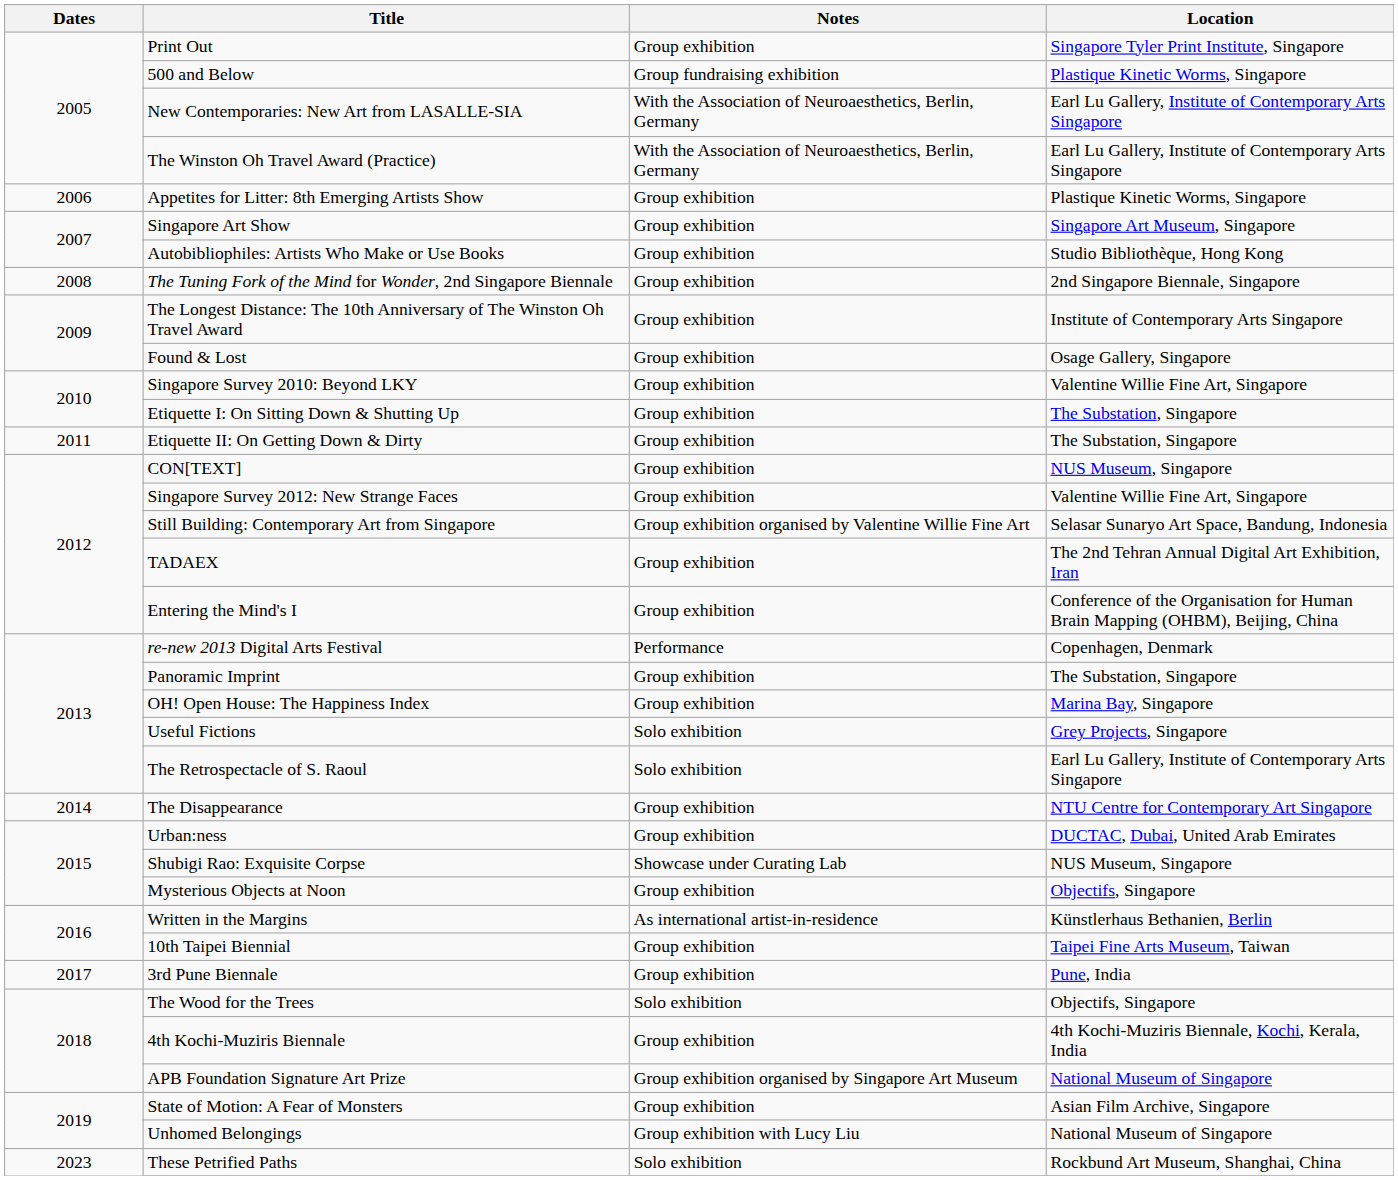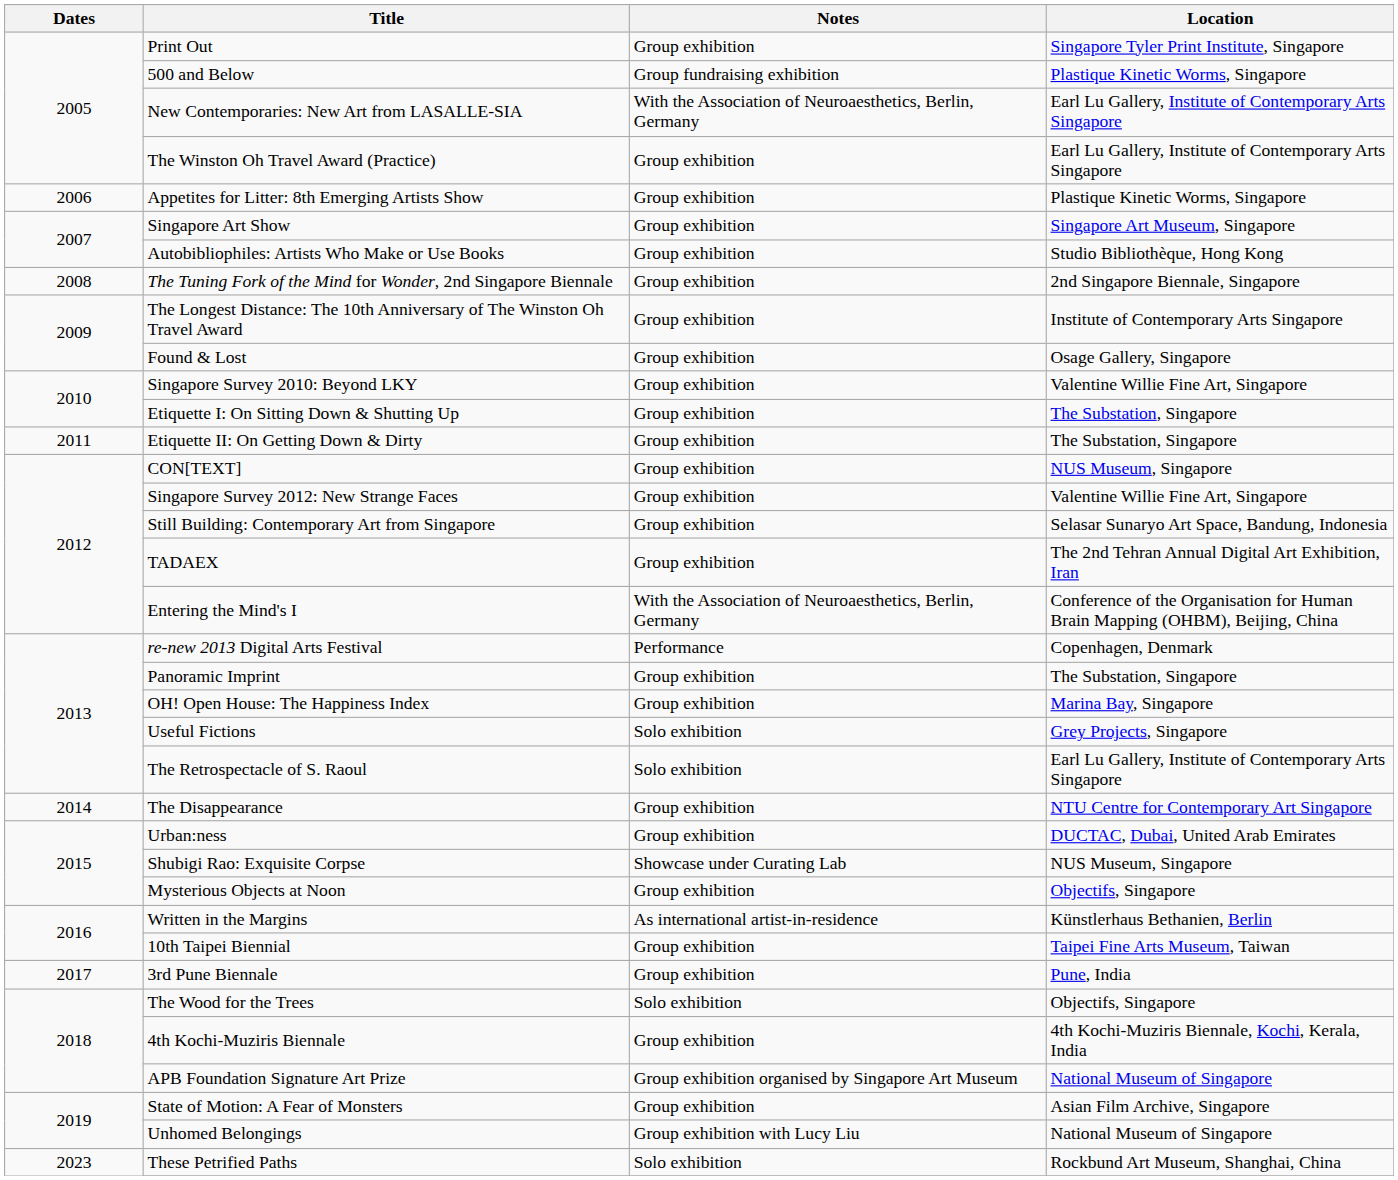 <table class="wikitable" width="100%">
 <tr>
 <th width="10%">Dates</th>
 <th width="35%">Title</th>
 <th width="30%">Notes</th>
 <th width="25%">Location</th>
 </tr>
 <tr>
 <td rowspan="4" align="center">2005</td>
 <td>Print Out</td>
 <td>Group exhibition</td>
 <td><a href='#'>Singapore Tyler Print Institute</a>, Singapore</td>
 </tr>
 <tr>
 <td>500 and Below</td>
 <td>Group fundraising exhibition</td>
 <td><a href='#'>Plastique Kinetic Worms</a>, Singapore</td>
 </tr>
 <tr>
 <td>New Contemporaries: New Art from LASALLE-SIA</td>
 <td>With the Association of Neuroaesthetics, Berlin, Germany</td>
 <td>Earl Lu Gallery, <a href='#'>Institute of Contemporary Arts Singapore</a></td>
 </tr>
 <tr>
 <td>The Winston Oh Travel Award (Practice)</td>
-<td>With the Association of Neuroaesthetics, Berlin, Germany</td>
+<td>Group exhibition</td>
 <td>Earl Lu Gallery, Institute of Contemporary Arts Singapore</td>
 </tr>
 <tr>
 <td align="center">2006</td>
 <td>Appetites for Litter: 8th Emerging Artists Show</td>
 <td>Group exhibition</td>
 <td>Plastique Kinetic Worms, Singapore</td>
 </tr>
 <tr>
 <td rowspan="2" align="center">2007</td>
 <td>Singapore Art Show</td>
 <td>Group exhibition</td>
 <td><a href='#'>Singapore Art Museum</a>, Singapore</td>
 </tr>
 <tr>
 <td>Autobibliophiles: Artists Who Make or Use Books</td>
 <td>Group exhibition</td>
 <td>Studio Bibliothèque, Hong Kong</td>
 </tr>
 <tr>
 <td align="center">2008</td>
 <td><em>The Tuning Fork of the Mind</em> for <em>Wonder</em>, 2nd Singapore Biennale</td>
 <td>Group exhibition</td>
 <td>2nd Singapore Biennale, Singapore</td>
 </tr>
 <tr>
 <td rowspan="2" align="center">2009</td>
 <td>The Longest Distance: The 10th Anniversary of The Winston Oh Travel Award</td>
 <td>Group exhibition</td>
 <td>Institute of Contemporary Arts Singapore</td>
 </tr>
 <tr>
 <td>Found & Lost</td>
 <td>Group exhibition</td>
 <td>Osage Gallery, Singapore</td>
 </tr>
 <tr>
 <td rowspan="2" align="center">2010</td>
 <td>Singapore Survey 2010: Beyond LKY</td>
 <td>Group exhibition</td>
 <td>Valentine Willie Fine Art, Singapore</td>
 </tr>
 <tr>
 <td>Etiquette I: On Sitting Down & Shutting Up</td>
 <td>Group exhibition</td>
 <td><a href='#'>The Substation</a>, Singapore</td>
 </tr>
 <tr>
 <td align="center">2011</td>
 <td>Etiquette II: On Getting Down & Dirty</td>
 <td>Group exhibition</td>
 <td>The Substation, Singapore</td>
 </tr>
 <tr>
 <td rowspan="5" align="center">2012</td>
 <td>CON[TEXT]</td>
 <td>Group exhibition</td>
 <td><a href='#'>NUS Museum</a>, Singapore</td>
 </tr>
 <tr>
 <td>Singapore Survey 2012: New Strange Faces</td>
 <td>Group exhibition</td>
 <td>Valentine Willie Fine Art, Singapore</td>
 </tr>
 <tr>
 <td>Still Building: Contemporary Art from Singapore</td>
-<td>Group exhibition organised by Valentine Willie Fine Art</td>
+<td>Group exhibition</td>
 <td>Selasar Sunaryo Art Space, Bandung, Indonesia</td>
 </tr>
 <tr>
 <td>TADAEX</td>
 <td>Group exhibition</td>
 <td>The 2nd Tehran Annual Digital Art Exhibition, <a href='#'>Iran</a></td>
 </tr>
 <tr>
 <td>Entering the Mind's I</td>
-<td>Group exhibition</td>
+<td>With the Association of Neuroaesthetics, Berlin, Germany</td>
 <td>Conference of the Organisation for Human Brain Mapping (OHBM), Beijing, China</td>
 </tr>
 <tr>
 <td rowspan="5" align="center">2013</td>
 <td><em>re-new 2013</em> Digital Arts Festival</td>
 <td>Performance</td>
 <td>Copenhagen, Denmark</td>
 </tr>
 <tr>
 <td>Panoramic Imprint</td>
 <td>Group exhibition</td>
 <td>The Substation, Singapore</td>
 </tr>
 <tr>
 <td>OH! Open House: The Happiness Index</td>
 <td>Group exhibition</td>
 <td><a href='#'>Marina Bay</a>, Singapore</td>
 </tr>
 <tr>
 <td>Useful Fictions</td>
 <td>Solo exhibition</td>
 <td><a href='#'>Grey Projects</a>, Singapore</td>
 </tr>
 <tr>
 <td>The Retrospectacle of S. Raoul</td>
 <td>Solo exhibition</td>
 <td>Earl Lu Gallery, Institute of Contemporary Arts Singapore</td>
 </tr>
 <tr>
 <td align="center">2014</td>
 <td>The Disappearance</td>
 <td>Group exhibition</td>
 <td><a href='#'>NTU Centre for Contemporary Art Singapore</a></td>
 </tr>
 <tr>
 <td rowspan="3" align="center">2015</td>
 <td>Urban:ness</td>
 <td>Group exhibition</td>
 <td><a href='#'>DUCTAC</a>, <a href='#'>Dubai</a>, United Arab Emirates</td>
 </tr>
 <tr>
 <td>Shubigi Rao: Exquisite Corpse</td>
 <td>Showcase under Curating Lab</td>
 <td>NUS Museum, Singapore</td>
 </tr>
 <tr>
 <td>Mysterious Objects at Noon</td>
 <td>Group exhibition</td>
 <td><a href='#'>Objectifs</a>, Singapore</td>
 </tr>
 <tr>
 <td rowspan="2" align="center">2016</td>
 <td>Written in the Margins</td>
 <td>As international artist-in-residence</td>
 <td>Künstlerhaus Bethanien, <a href='#'>Berlin</a></td>
 </tr>
 <tr>
 <td>10th Taipei Biennial</td>
 <td>Group exhibition</td>
 <td><a href='#'>Taipei Fine Arts Museum</a>, Taiwan</td>
 </tr>
 <tr>
 <td align="center">2017</td>
 <td>3rd Pune Biennale</td>
 <td>Group exhibition</td>
 <td><a href='#'>Pune</a>, India</td>
 </tr>
 <tr>
 <td rowspan="3" align="center">2018</td>
 <td>The Wood for the Trees</td>
 <td>Solo exhibition</td>
 <td>Objectifs, Singapore</td>
 </tr>
 <tr>
 <td>4th Kochi-Muziris Biennale</td>
 <td>Group exhibition</td>
 <td>4th Kochi-Muziris Biennale, <a href='#'>Kochi</a>, Kerala, India</td>
 </tr>
 <tr>
 <td>APB Foundation Signature Art Prize</td>
 <td>Group exhibition organised by Singapore Art Museum</td>
 <td><a href='#'>National Museum of Singapore</a></td>
 </tr>
 <tr>
 <td rowspan="2" align="center">2019</td>
 <td>State of Motion: A Fear of Monsters</td>
 <td>Group exhibition</td>
 <td>Asian Film Archive, Singapore</td>
 </tr>
 <tr>
 <td>Unhomed Belongings</td>
 <td>Group exhibition with Lucy Liu</td>
 <td>National Museum of Singapore</td>
 </tr>
 <tr>
 <td rowspan="3" align="center">2023</td>
 <td>These Petrified Paths</td>
 <td>Solo exhibition</td>
 <td>Rockbund Art Museum, Shanghai, China</td>
 </tr>
 <tr>
 </tr>
 </table>
